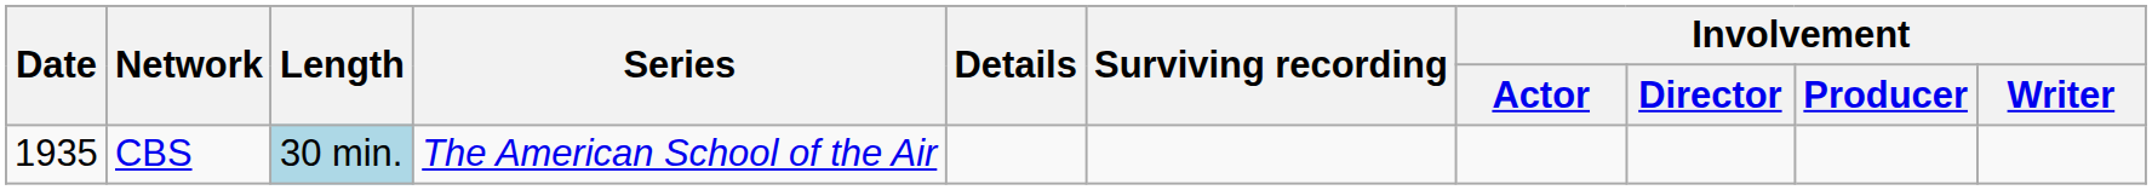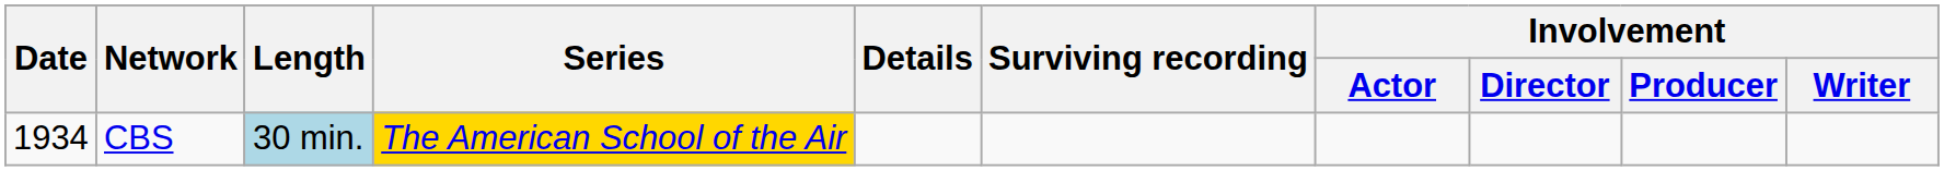 <table class="wikitable">
 <tr>
 <th rowspan="2" style="width:33px;">Date</th>
 <th rowspan="2">Network</th>
 <th rowspan="2">Length</th>
 <th rowspan="2">Series</th>
 <th rowspan="2">Details</th>
 <th rowspan="2">Surviving recording</th>
 <th colspan="4">Involvement</th>
 </tr>
 <tr>
 <th width=65><a href='#'>Actor</a></th>
 <th width=65><a href='#'>Director</a></th>
 <th width=65><a href='#'>Producer</a></th>
 <th width=65><a href='#'>Writer</a></th>
 </tr>
 <tr style="text-align:center;">
-<td style="text-align:left;">1935</td>
+<td style="text-align:left;">1934</td>
 <td style="text-align:left;"><a href='#'>CBS</a></td>
 <td style="background: lightblue; text-align:left;">30 min.</td>
-<td style="text-align:left;"><em><a href='#'>The American School of the Air</a></em></td>
+<td style="background: gold; text-align:left;"><em><a href='#'>The American School of the Air</a></em></td>
 <td style="text-align:left;">  </td>
 <td></td>
 <td></td>
 <td></td>
 <td></td>
 <td></td>
 </tr>
 </table>
